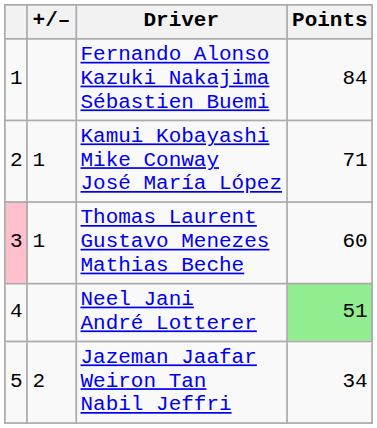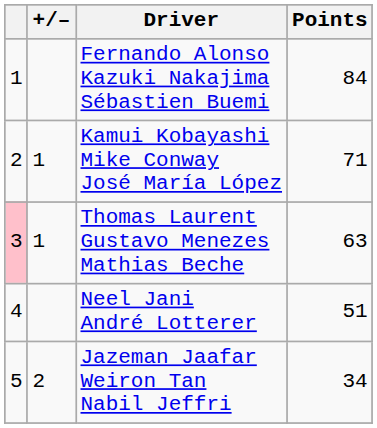 <table class="wikitable" style="font-size: 95%;">
 <tr>
 <th scope="col"></th>
 <th scope="col">+/–</th>
 <th scope="col">Driver</th>
 <th scope="col">Points</th>
 </tr>
 <tr>
 <td align="center">1</td>
 <td align="left"></td>
 <td> <a href='#'>Fernando Alonso</a><br> <a href='#'>Kazuki Nakajima</a><br> <a href='#'>Sébastien Buemi</a></td>
 <td align="right">84</td>
 </tr>
 <tr>
 <td align="center">2</td>
 <td align="left"> 1</td>
 <td> <a href='#'>Kamui Kobayashi</a><br> <a href='#'>Mike Conway</a><br> <a href='#'>José María López</a></td>
 <td align="right">71</td>
 </tr>
 <tr>
 <td align="center" style="background: pink;">3</td>
 <td align="left"> 1</td>
 <td> <a href='#'>Thomas Laurent</a><br> <a href='#'>Gustavo Menezes</a><br> <a href='#'>Mathias Beche</a></td>
-<td align="right">60</td>
+<td align="right">63</td>
 </tr>
 <tr>
 <td align="center">4</td>
 <td align="left"></td>
 <td> <a href='#'>Neel Jani</a><br> <a href='#'>André Lotterer</a></td>
-<td align="right" style="background: lightgreen;">51</td>
+<td align="right">51</td>
 </tr>
 <tr>
 <td align="center">5</td>
 <td align="left"> 2</td>
 <td> <a href='#'>Jazeman Jaafar</a><br> <a href='#'>Weiron Tan</a><br> <a href='#'>Nabil Jeffri</a></td>
 <td align="right">34</td>
 </tr>
 </table>
